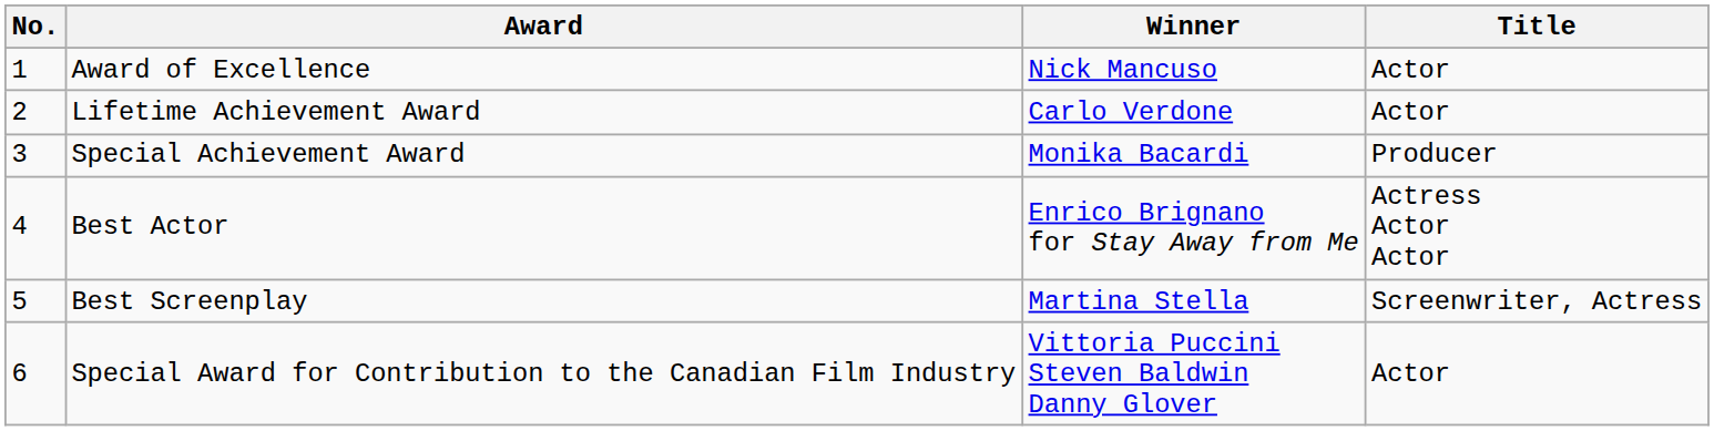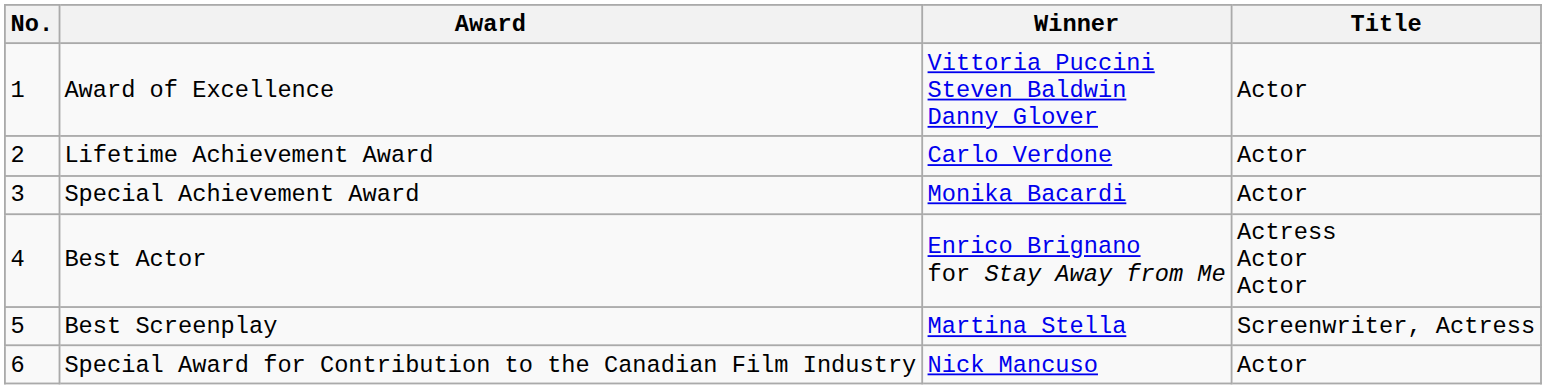 <table class="wikitable">
 <tr>
 <th>No.</th>
 <th>Award</th>
 <th>Winner</th>
 <th>Title</th>
 </tr>
 <tr>
 <td>1</td>
 <td>Award of Excellence</td>
-<td><a href='#'>Nick Mancuso</a></td>
+<td><a href='#'>Vittoria Puccini</a><br><a href='#'>Steven Baldwin</a><br><a href='#'>Danny Glover</a></td>
 <td>Actor</td>
 </tr>
 <tr>
 <td>2</td>
 <td>Lifetime Achievement Award</td>
 <td><a href='#'>Carlo Verdone</a></td>
 <td>Actor</td>
 </tr>
 <tr>
 <td>3</td>
 <td>Special Achievement Award</td>
 <td><a href='#'>Monika Bacardi</a></td>
-<td>Producer</td>
+<td>Actor</td>
 </tr>
 <tr>
 <td>4</td>
 <td>Best Actor</td>
 <td><a href='#'>Enrico Brignano</a><br>for <em>Stay Away from Me</em></td>
 <td>Actress<br>Actor<br>Actor</td>
 </tr>
 <tr>
 <td>5</td>
 <td>Best Screenplay</td>
 <td><a href='#'>Martina Stella</a></td>
 <td>Screenwriter, Actress</td>
 </tr>
 <tr>
 <td>6</td>
 <td>Special Award for Contribution to the Canadian Film Industry</td>
-<td><a href='#'>Vittoria Puccini</a><br><a href='#'>Steven Baldwin</a><br><a href='#'>Danny Glover</a></td>
+<td><a href='#'>Nick Mancuso</a></td>
 <td>Actor</td>
 </tr>
 </table>
